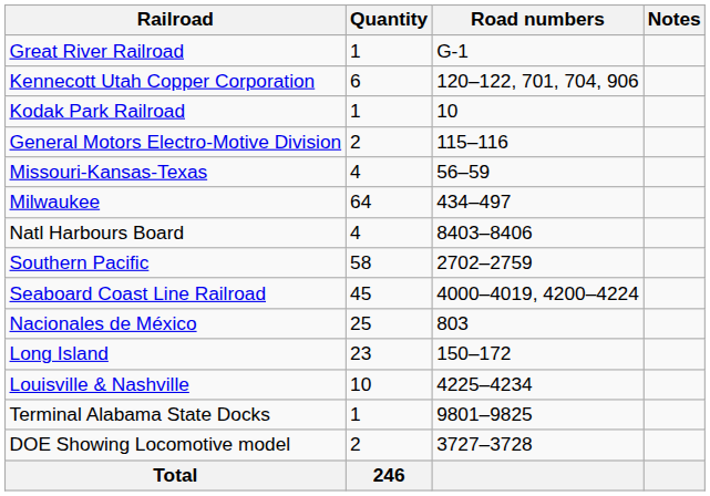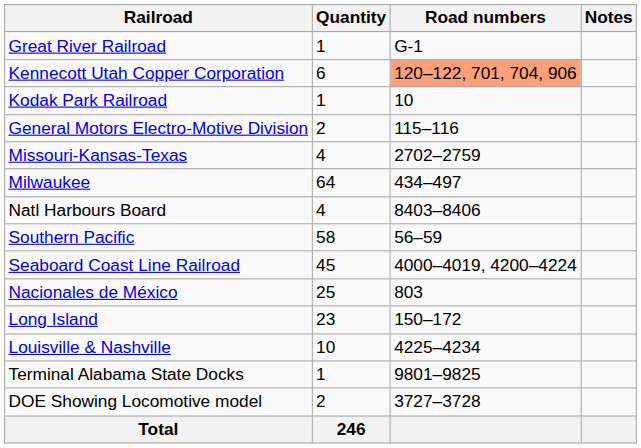 <table class="wikitable sortable">
 <tr>
 <th>Railroad</th>
 <th>Quantity</th>
 <th>Road numbers</th>
 <th class="unsortable">Notes</th>
 </tr>
 <tr>
 <td><a href='#'>Great River Railroad</a></td>
 <td>1</td>
 <td>G-1</td>
 <td></td>
 </tr>
 <tr>
 <td><a href='#'>Kennecott Utah Copper Corporation</a></td>
 <td>6</td>
-<td>120–122, 701, 704, 906</td>
+<td style="background: lightsalmon;">120–122, 701, 704, 906</td>
 <td></td>
 </tr>
 <tr>
 <td><a href='#'>Kodak Park Railroad</a></td>
 <td>1</td>
 <td>10</td>
 <td></td>
 </tr>
 <tr>
 <td><a href='#'>General Motors Electro-Motive Division</a></td>
 <td>2</td>
 <td>115–116</td>
 <td></td>
 </tr>
 <tr>
 <td><a href='#'>Missouri-Kansas-Texas</a></td>
 <td>4</td>
-<td>56–59</td>
+<td>2702–2759</td>
 <td></td>
 </tr>
 <tr>
 <td><a href='#'>Milwaukee</a></td>
 <td>64</td>
 <td>434–497</td>
 <td></td>
 </tr>
 <tr>
 <td>Natl Harbours Board</td>
 <td>4</td>
 <td>8403–8406</td>
 <td></td>
 </tr>
 <tr>
 <td><a href='#'>Southern Pacific</a></td>
 <td>58</td>
-<td>2702–2759</td>
+<td>56–59</td>
 <td></td>
 </tr>
 <tr>
 <td><a href='#'>Seaboard Coast Line Railroad</a></td>
 <td>45</td>
 <td>4000–4019, 4200–4224</td>
 <td></td>
 </tr>
 <tr>
 <td><a href='#'>Nacionales de México</a></td>
 <td>25</td>
 <td>803</td>
 <td></td>
 </tr>
 <tr>
 <td><a href='#'>Long Island</a></td>
 <td>23</td>
 <td>150–172</td>
 <td></td>
 </tr>
 <tr>
 <td><a href='#'>Louisville & Nashville</a></td>
 <td>10</td>
 <td>4225–4234</td>
 <td></td>
 </tr>
 <tr>
 <td>Terminal Alabama State Docks</td>
 <td>1</td>
 <td>9801–9825</td>
 <td></td>
 </tr>
 <tr>
 <td>DOE Showing Locomotive model</td>
 <td>2</td>
 <td>3727–3728</td>
 <td></td>
 </tr>
 <tr>
 <th>Total</th>
 <th>246</th>
 <th></th>
 <th></th>
 </tr>
 </table>
